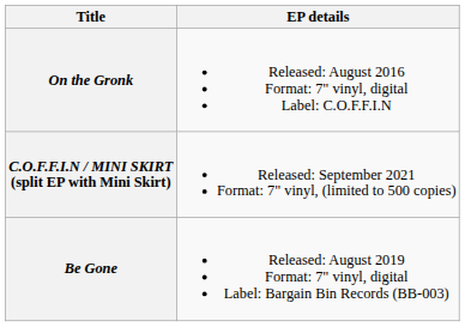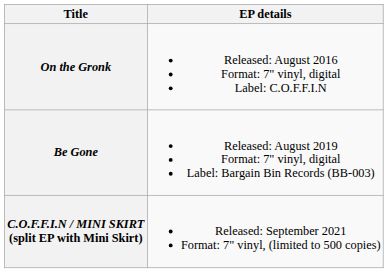 <table class="wikitable plainrowheaders" style="text-align:center">
 <tr>
 <th scope="col">Title</th>
 <th scope="col">EP details</th>
 </tr>
 <tr>
 <th scope="row"><em>On the Gronk</em></th>
 <td><br><ul><li>Released: August 2016</li><li>Format: 7" vinyl, digital</li><li>Label: C.O.F.F.I.N</li></ul></td>
 </tr>
 <tr>
+<th scope="row"><em>Be Gone</em></th>
+<td><br><ul><li>Released: August 2019</li><li>Format: 7" vinyl, digital</li><li>Label: Bargain Bin Records (BB-003)</li></ul></td>
+</tr>
+<tr>
 <th scope="row"><em>C.O.F.F.I.N / MINI SKIRT</em> <br> (split EP with Mini Skirt)</th>
 <td><br><ul><li>Released: September 2021</li><li>Format: 7" vinyl, (limited to 500 copies)</li></ul></td>
 </tr>
-<tr>
-<th scope="row"><em>Be Gone</em></th>
-<td><br><ul><li>Released: August 2019</li><li>Format: 7" vinyl, digital</li><li>Label: Bargain Bin Records (BB-003)</li></ul></td>
-</tr>
 </table>
